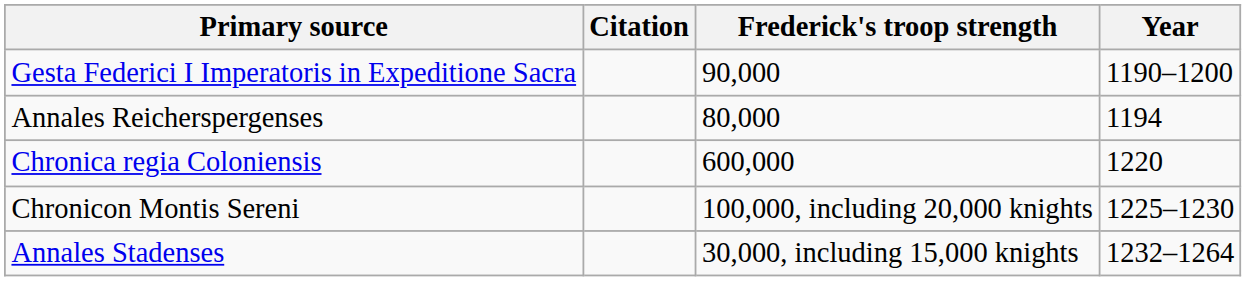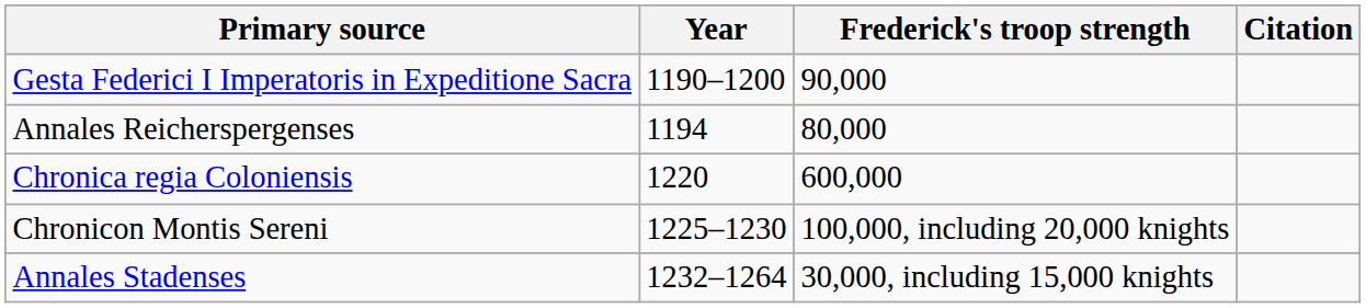 <table class="wikitable sortable">
 <tr>
 <th>Primary source</th>
+<th>Year</th>
+<th>Frederick's troop strength</th>
 <th>Citation</th>
-<th>Frederick's troop strength</th>
-<th>Year</th>
 </tr>
 <tr>
 <td><a href='#'>Gesta Federici I Imperatoris in Expeditione Sacra</a></td>
+<td>1190–1200</td>
+<td>90,000</td>
 <td></td>
-<td>90,000</td>
-<td>1190–1200</td>
 </tr>
 <tr>
 <td>Annales Reicherspergenses</td>
+<td>1194</td>
+<td>80,000</td>
 <td></td>
-<td>80,000</td>
-<td>1194</td>
 </tr>
 <tr>
 <td><a href='#'>Chronica regia Coloniensis</a></td>
+<td>1220</td>
+<td>600,000</td>
 <td></td>
-<td>600,000</td>
-<td>1220</td>
 </tr>
 <tr>
 <td>Chronicon Montis Sereni</td>
+<td>1225–1230</td>
+<td>100,000, including 20,000 knights</td>
 <td></td>
-<td>100,000, including 20,000 knights</td>
-<td>1225–1230</td>
 </tr>
 <tr>
 <td><a href='#'>Annales Stadenses</a></td>
+<td>1232–1264</td>
+<td>30,000, including 15,000 knights</td>
 <td></td>
-<td>30,000, including 15,000 knights</td>
-<td>1232–1264</td>
 </tr>
 </table>
